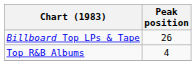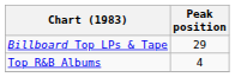 <table class="wikitable">
 <tr>
 <th>Chart (1983)</th>
 <th>Peak<br>position</th>
 </tr>
 <tr>
 <td><a href='#'><em>Billboard</em> Top LPs & Tape</a></td>
-<td align="center">26</td>
+<td align="center">29</td>
 </tr>
 <tr>
 <td><a href='#'>Top R&B Albums</a></td>
 <td align="center">4</td>
 </tr>
 <tr>
 </tr>
 </table>
